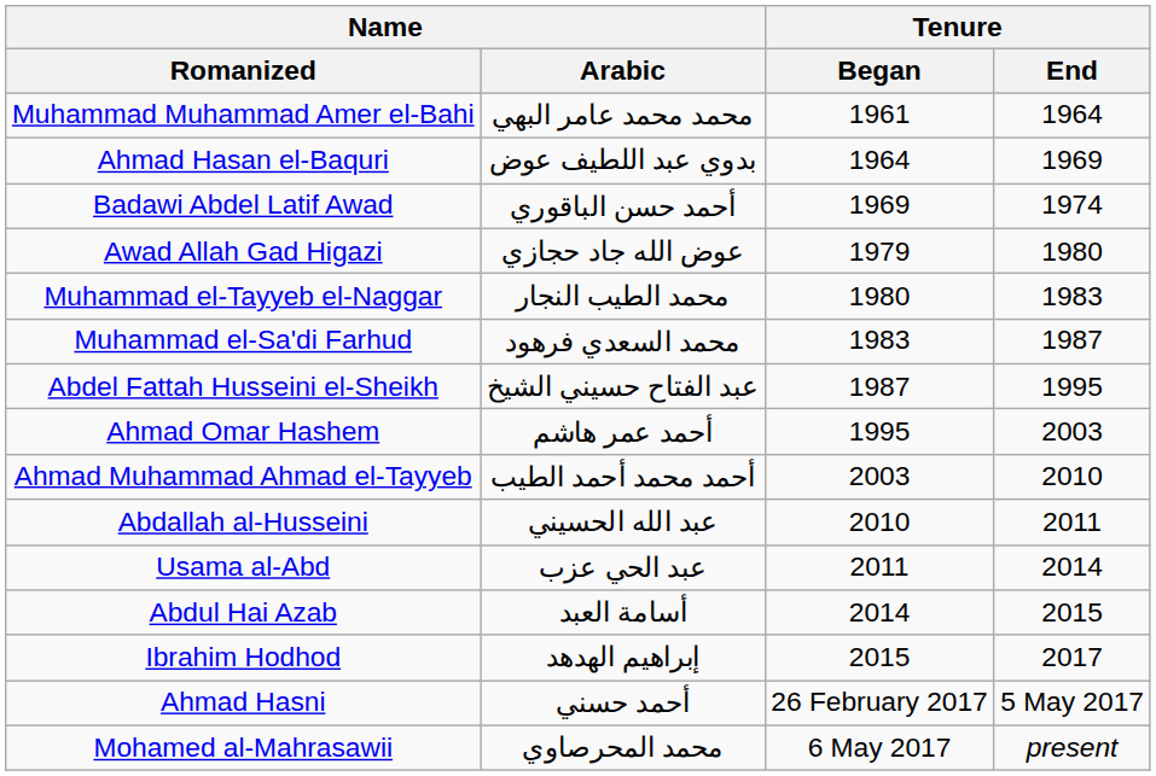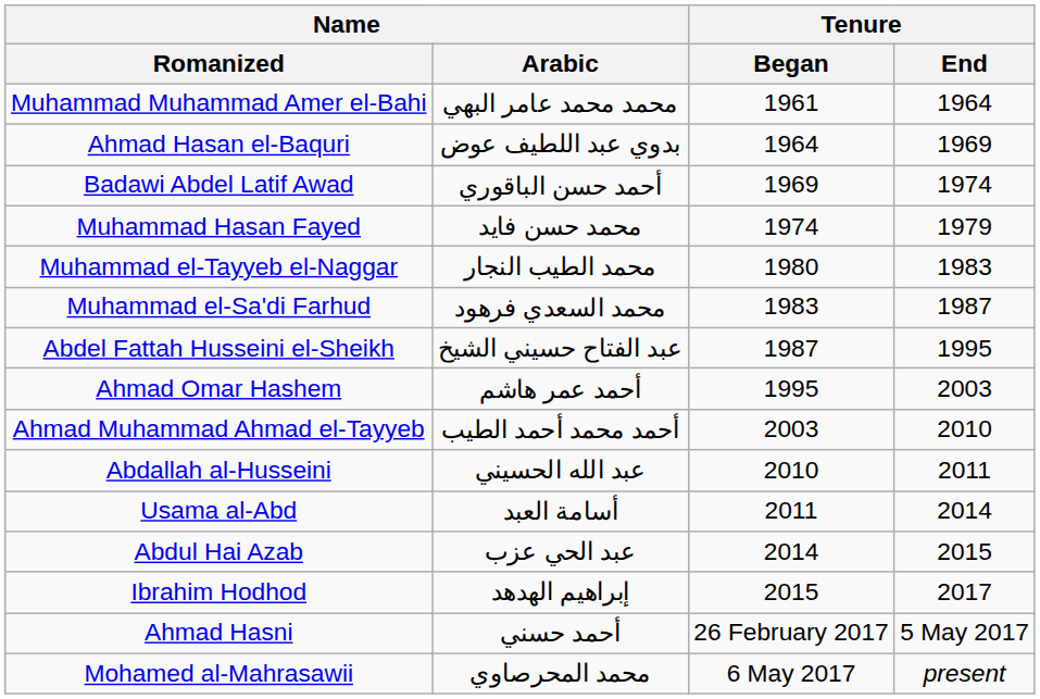 <table class="wikitable" style="text-align:center">
 <tr>
 <th colspan="2">Name</th>
 <th colspan="2">Tenure</th>
 </tr>
 <tr>
 <th>Romanized</th>
 <th>Arabic</th>
 <th>Began</th>
 <th>End</th>
 </tr>
 <tr>
 <td><a href='#'>Muhammad Muhammad Amer el-Bahi</a></td>
 <td>محمد محمد عامر البهي</td>
 <td>1961</td>
 <td>1964</td>
 </tr>
 <tr>
 <td><a href='#'>Ahmad Hasan el-Baquri</a></td>
 <td>بدوي عبد اللطيف عوض</td>
 <td>1964</td>
 <td>1969</td>
 </tr>
 <tr>
 <td><a href='#'>Badawi Abdel Latif Awad</a></td>
 <td>أحمد حسن الباقوري</td>
 <td>1969</td>
 <td>1974</td>
 </tr>
 <tr>
-<td><a href='#'>Awad Allah Gad Higazi</a></td>
-<td>عوض الله جاد حجازي</td>
+<td><a href='#'>Muhammad Hasan Fayed</a></td>
+<td>محمد حسن فايد</td>
+<td>1974</td>
 <td>1979</td>
-<td>1980</td>
 </tr>
 <tr>
 <td><a href='#'>Muhammad el-Tayyeb el-Naggar</a></td>
 <td>محمد الطيب النجار</td>
 <td>1980</td>
 <td>1983</td>
 </tr>
 <tr>
 <td><a href='#'>Muhammad el-Sa'di Farhud</a></td>
 <td>محمد السعدي فرهود</td>
 <td>1983</td>
 <td>1987</td>
 </tr>
 <tr>
 <td><a href='#'>Abdel Fattah Husseini el-Sheikh</a></td>
 <td>عبد الفتاح حسيني الشيخ</td>
 <td>1987</td>
 <td>1995</td>
 </tr>
 <tr>
 <td><a href='#'>Ahmad Omar Hashem</a></td>
 <td>أحمد عمر هاشم</td>
 <td>1995</td>
 <td>2003</td>
 </tr>
 <tr>
 <td><a href='#'>Ahmad Muhammad Ahmad el-Tayyeb</a></td>
 <td>أحمد محمد أحمد الطيب</td>
 <td>2003</td>
 <td>2010</td>
 </tr>
 <tr>
 <td><a href='#'>Abdallah al-Husseini</a></td>
 <td>عبد الله الحسيني</td>
 <td>2010</td>
 <td>2011</td>
 </tr>
 <tr>
 <td><a href='#'>Usama al-Abd</a></td>
-<td>عبد الحي عزب</td>
+<td>أسامة العبد</td>
 <td>2011</td>
 <td>2014</td>
 </tr>
 <tr>
 <td><a href='#'>Abdul Hai Azab</a></td>
-<td>أسامة العبد</td>
+<td>عبد الحي عزب</td>
 <td>2014</td>
 <td>2015</td>
 </tr>
 <tr>
 <td><a href='#'>Ibrahim Hodhod</a></td>
 <td>إبراهيم الهدهد</td>
 <td>2015</td>
 <td>2017</td>
 </tr>
 <tr>
 <td><a href='#'>Ahmad Hasni</a></td>
 <td>أحمد حسني</td>
 <td>26 February 2017</td>
 <td>5 May 2017</td>
 </tr>
 <tr>
 <td><a href='#'>Mohamed al-Mahrasawii</a></td>
 <td>محمد المحرصاوي</td>
 <td>6 May 2017</td>
 <td><em>present</em></td>
 </tr>
 </table>
